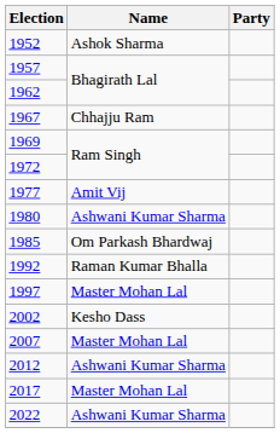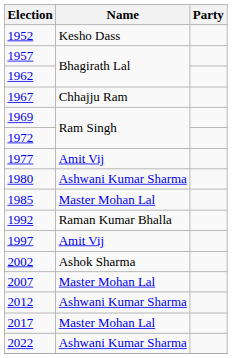 <table class="wikitable sortable">
 <tr>
 <th>Election</th>
 <th>Name</th>
 <th colspan="2">Party</th>
 </tr>
 <tr>
 <td><a href='#'>1952</a></td>
-<td>Ashok Sharma</td>
+<td>Kesho Dass</td>
 <td></td>
 </tr>
 <tr>
 <td><a href='#'>1957</a></td>
 <td rowspan="2">Bhagirath Lal</td>
 <td></td>
 </tr>
 <tr>
 <td><a href='#'>1962</a></td>
 </tr>
 <tr>
 <td><a href='#'>1967</a></td>
 <td>Chhajju Ram</td>
 <td></td>
 </tr>
 <tr>
 <td><a href='#'>1969</a></td>
 <td rowspan="2">Ram Singh</td>
 <td></td>
 </tr>
 <tr>
 <td><a href='#'>1972</a></td>
 </tr>
 <tr>
 <td><a href='#'>1977</a></td>
 <td><a href='#'>Amit Vij</a></td>
 <td></td>
 </tr>
 <tr>
 <td><a href='#'>1980</a></td>
 <td><a href='#'>Ashwani Kumar Sharma</a></td>
 <td></td>
 </tr>
 <tr>
 <td><a href='#'>1985</a></td>
-<td>Om Parkash Bhardwaj</td>
+<td><a href='#'>Master Mohan Lal</a></td>
 <td></td>
 </tr>
 <tr>
 <td><a href='#'>1992</a></td>
 <td>Raman Kumar Bhalla</td>
 <td></td>
 </tr>
 <tr>
 <td><a href='#'>1997</a></td>
-<td><a href='#'>Master Mohan Lal</a></td>
+<td><a href='#'>Amit Vij</a></td>
 <td></td>
 </tr>
 <tr>
 <td><a href='#'>2002</a></td>
-<td>Kesho Dass</td>
+<td>Ashok Sharma</td>
 <td></td>
 </tr>
 <tr>
 <td><a href='#'>2007</a></td>
 <td><a href='#'>Master Mohan Lal</a></td>
 <td></td>
 </tr>
 <tr>
 <td><a href='#'>2012</a></td>
 <td><a href='#'>Ashwani Kumar Sharma</a></td>
 </tr>
 <tr>
 <td><a href='#'>2017</a></td>
 <td><a href='#'>Master Mohan Lal</a></td>
 <td></td>
 </tr>
 <tr>
 <td><a href='#'>2022</a></td>
 <td><a href='#'>Ashwani Kumar Sharma</a></td>
 <td></td>
 </tr>
 <tr>
 </tr>
 </table>
